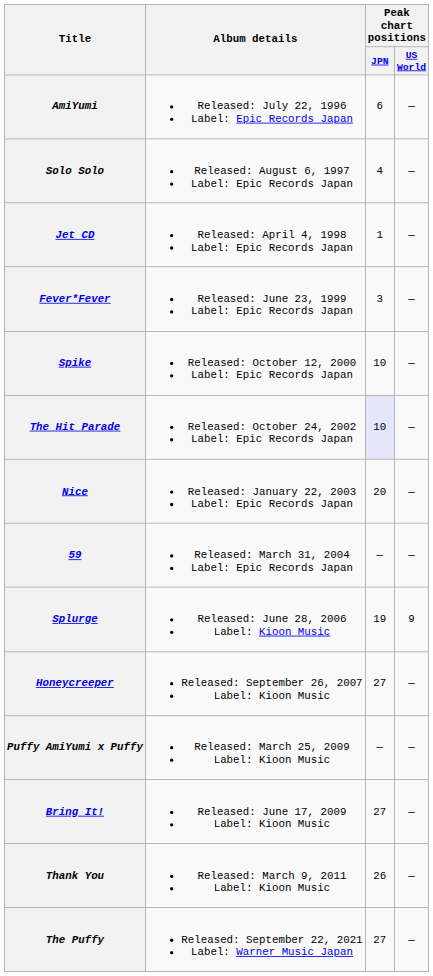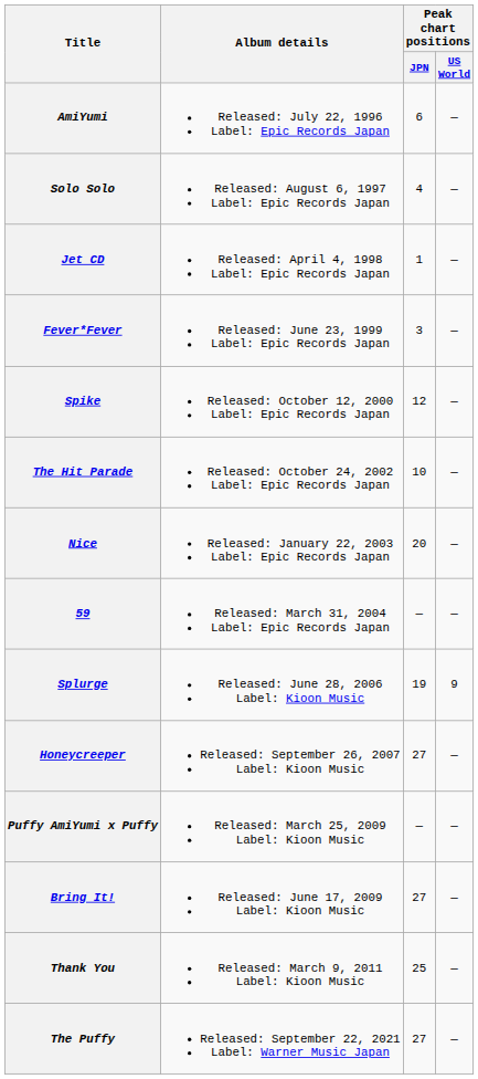 <table class="wikitable plainrowheaders" style="text-align:center;">
 <tr>
 <th rowspan="2">Title</th>
 <th rowspan="2">Album details</th>
 <th colspan="2">Peak chart positions</th>
 </tr>
 <tr>
 <th scope="col" style="width:2.5em;font-size:90%;"><a href='#'>JPN</a><br></th>
 <th scope="col" style="width:2.5em;font-size:90%;"><a href='#'>US<br>World</a><br></th>
 </tr>
 <tr>
 <th scope="row"><em>AmiYumi</em></th>
 <td><br><ul><li>Released: July 22, 1996</li><li>Label: <a href='#'>Epic Records Japan</a></li></ul></td>
 <td>6</td>
 <td>—</td>
 </tr>
 <tr>
 <th scope="row"><em>Solo Solo</em></th>
 <td><br><ul><li>Released: August 6, 1997</li><li>Label: Epic Records Japan</li></ul></td>
 <td>4</td>
 <td>—</td>
 </tr>
 <tr>
 <th scope="row"><em><a href='#'>Jet CD</a></em></th>
 <td><br><ul><li>Released: April 4, 1998</li><li>Label: Epic Records Japan</li></ul></td>
 <td>1</td>
 <td>—</td>
 </tr>
 <tr>
 <th scope="row"><em><a href='#'>Fever*Fever</a></em></th>
 <td><br><ul><li>Released: June 23, 1999</li><li>Label: Epic Records Japan</li></ul></td>
 <td>3</td>
 <td>—</td>
 </tr>
 <tr>
 <th scope="row"><em><a href='#'>Spike</a></em></th>
 <td><br><ul><li>Released: October 12, 2000</li><li>Label: Epic Records Japan</li></ul></td>
-<td>10</td>
+<td>12</td>
 <td>—</td>
 </tr>
 <tr>
 <th scope="row"><em><a href='#'>The Hit Parade</a></em></th>
 <td><br><ul><li>Released: October 24, 2002</li><li>Label: Epic Records Japan</li></ul></td>
-<td style="background: lavender;">10</td>
+<td>10</td>
 <td>—</td>
 </tr>
 <tr>
 <th scope="row"><em><a href='#'>Nice</a></em></th>
 <td><br><ul><li>Released: January 22, 2003</li><li>Label: Epic Records Japan</li></ul></td>
 <td>20</td>
 <td>—</td>
 </tr>
 <tr>
 <th scope="row"><em><a href='#'>59</a></em></th>
 <td><br><ul><li>Released: March 31, 2004</li><li>Label: Epic Records Japan</li></ul></td>
 <td>—</td>
 <td>—</td>
 </tr>
 <tr>
 <th scope="row"><em><a href='#'>Splurge</a></em></th>
 <td><br><ul><li>Released: June 28, 2006</li><li>Label: <a href='#'>Kioon Music</a></li></ul></td>
 <td>19</td>
 <td>9</td>
 </tr>
 <tr>
 <th scope="row"><em><a href='#'>Honeycreeper</a></em></th>
 <td><br><ul><li>Released: September 26, 2007</li><li>Label: Kioon Music</li></ul></td>
 <td>27</td>
 <td>—</td>
 </tr>
 <tr>
 <th scope="row"><em>Puffy AmiYumi x Puffy</em></th>
 <td><br><ul><li>Released: March 25, 2009</li><li>Label: Kioon Music</li></ul></td>
 <td>—</td>
 <td>—</td>
 </tr>
 <tr>
 <th scope="row"><em><a href='#'>Bring It!</a></em></th>
 <td><br><ul><li>Released: June 17, 2009</li><li>Label: Kioon Music</li></ul></td>
 <td>27</td>
 <td>—</td>
 </tr>
 <tr>
 <th scope="row"><em>Thank You</em></th>
 <td><br><ul><li>Released: March 9, 2011</li><li>Label: Kioon Music</li></ul></td>
-<td>26</td>
+<td>25</td>
 <td>—</td>
 </tr>
 <tr>
 <th scope="row"><em>The Puffy</em></th>
 <td><br><ul><li>Released: September 22, 2021</li><li>Label: <a href='#'>Warner Music Japan</a></li></ul></td>
 <td>27</td>
 <td>—</td>
 </tr>
 </table>
